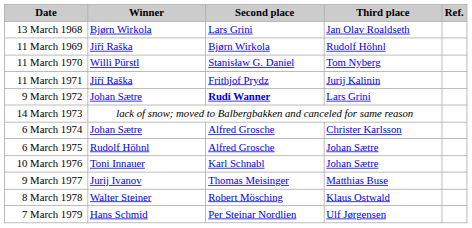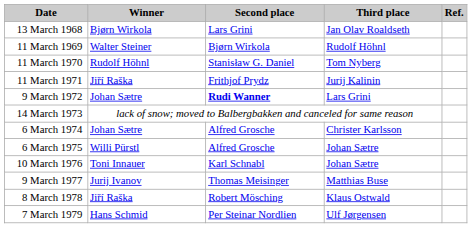 <table class="wikitable plainrowheaders" style="background:#fff; font-size:86%; line-height:15px; border:grey solid 1px; border-collapse:collapse;">
 <tr style="background:#ccc; text-align:center;">
 <th style="background:#ccc;" width="100">Date</th>
 <th style="background:#ccc;" width="145">Winner</th>
 <th style="background:#ccc;" width="145">Second place</th>
 <th style="background:#ccc;" width="145">Third place</th>
 <th style="background:#ccc;" width="25">Ref.</th>
 </tr>
 <tr>
 <td align=right>13 March 1968 </td>
 <td> <a href='#'>Bjørn Wirkola</a></td>
 <td> <a href='#'>Lars Grini</a></td>
 <td> <a href='#'>Jan Olav Roaldseth</a></td>
 <td></td>
 </tr>
 <tr>
 <td align=right>11 March 1969 </td>
-<td> <a href='#'>Jiří Raška</a></td>
+<td> <a href='#'>Walter Steiner</a></td>
 <td> <a href='#'>Bjørn Wirkola</a></td>
 <td> <a href='#'>Rudolf Höhnl</a></td>
 <td></td>
 </tr>
 <tr>
 <td align=right>11 March 1970 </td>
-<td> <a href='#'>Willi Pürstl</a></td>
+<td> <a href='#'>Rudolf Höhnl</a></td>
 <td> <a href='#'>Stanisław G. Daniel</a></td>
 <td> <a href='#'>Tom Nyberg</a></td>
 <td></td>
 </tr>
 <tr>
 <td align=right>11 March 1971 </td>
 <td> <a href='#'>Jiří Raška</a></td>
 <td> <a href='#'>Frithjof Prydz</a></td>
 <td> <a href='#'>Jurij Kalinin</a></td>
 <td></td>
 </tr>
 <tr>
 <td align=right>9 March 1972 </td>
 <td> <a href='#'>Johan Sætre</a></td>
 <td><strong> <a href='#'>Rudi Wanner</a></strong></td>
 <td> <a href='#'>Lars Grini</a></td>
 <td></td>
 </tr>
 <tr>
 <td align=right>14 March 1973 </td>
 <td colspan="3" align="center"><em>lack of snow; moved to Balbergbakken and canceled for same reason</em></td>
 <td></td>
 </tr>
 <tr>
 <td align=right>6 March 1974 </td>
 <td> <a href='#'>Johan Sætre</a></td>
 <td> <a href='#'>Alfred Grosche</a></td>
 <td> <a href='#'>Christer Karlsson</a></td>
 <td></td>
 </tr>
 <tr>
 <td align=right>6 March 1975 </td>
-<td> <a href='#'>Rudolf Höhnl</a></td>
+<td> <a href='#'>Willi Pürstl</a></td>
 <td> <a href='#'>Alfred Grosche</a></td>
 <td> <a href='#'>Johan Sætre</a></td>
 <td></td>
 </tr>
 <tr>
 <td align=right>10 March 1976 </td>
 <td> <a href='#'>Toni Innauer</a></td>
 <td> <a href='#'>Karl Schnabl</a></td>
 <td> <a href='#'>Johan Sætre</a></td>
 <td> </td>
 </tr>
 <tr>
 <td align=right>9 March 1977 </td>
 <td> <a href='#'>Jurij Ivanov</a></td>
 <td> <a href='#'>Thomas Meisinger</a></td>
 <td> <a href='#'>Matthias Buse</a></td>
 <td></td>
 </tr>
 <tr>
 <td align=right>8 March 1978 </td>
-<td> <a href='#'>Walter Steiner</a></td>
+<td> <a href='#'>Jiří Raška</a></td>
 <td> <a href='#'>Robert Mösching</a></td>
 <td> <a href='#'>Klaus Ostwald</a></td>
 <td></td>
 </tr>
 <tr>
 <td align=right>7 March 1979 </td>
 <td> <a href='#'>Hans Schmid</a></td>
 <td> <a href='#'>Per Steinar Nordlien</a></td>
 <td> <a href='#'>Ulf Jørgensen</a></td>
 <td></td>
 </tr>
 </table>
